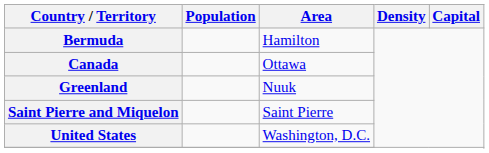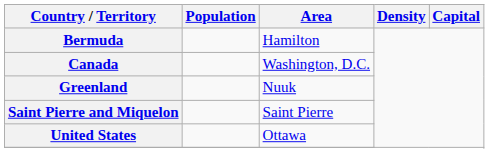 <table class="wikitable sortable plainrowheaders" style=text-align:right>
 <tr>
 <th scope="col"><a href='#'>Country</a> / <a href='#'>Territory</a></th>
 <th scope="col"><a href='#'>Population</a></th>
 <th scope="col"><a href='#'>Area</a><br></th>
 <th scope="col"><a href='#'>Density</a><br></th>
 <th scope="col"><a href='#'>Capital</a></th>
 </tr>
 <tr>
 <th scope="row"> <a href='#'>Bermuda</a></th>
 <td></td>
 <td style=text-align:left><a href='#'>Hamilton</a></td>
 </tr>
 <tr>
 <th scope="row"> <a href='#'>Canada</a></th>
 <td></td>
-<td style=text-align:left><a href='#'>Ottawa</a></td>
+<td style=text-align:left><a href='#'>Washington, D.C.</a></td>
 </tr>
 <tr>
 <th scope="row"> <a href='#'>Greenland</a></th>
 <td></td>
 <td style=text-align:left><a href='#'>Nuuk</a></td>
 </tr>
 <tr>
 <th scope="row"> <a href='#'>Saint Pierre and Miquelon</a></th>
 <td></td>
 <td style=text-align:left><a href='#'>Saint Pierre</a></td>
 </tr>
 <tr>
 <th scope="row"> <a href='#'>United States</a></th>
 <td></td>
-<td style=text-align:left><a href='#'>Washington, D.C.</a></td>
+<td style=text-align:left><a href='#'>Ottawa</a></td>
 </tr>
 <tr>
 </tr>
 </table>
